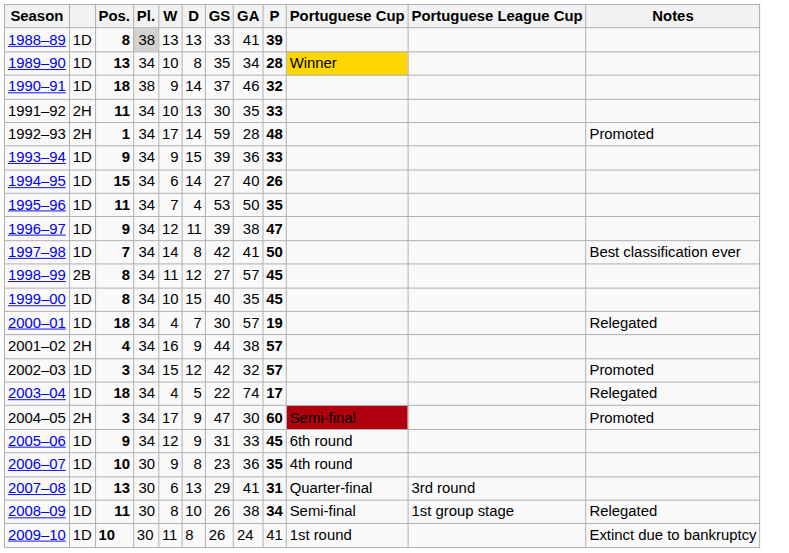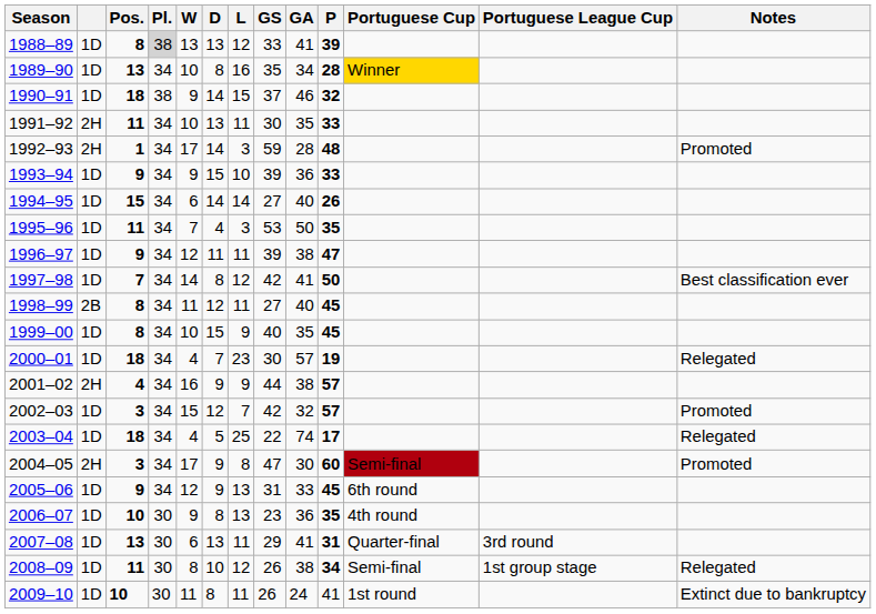 <table class="wikitable">
 <tr>
 <th>Season</th>
 <th></th>
 <th>Pos.</th>
 <th>Pl.</th>
 <th>W</th>
 <th>D</th>
+<th>L</th>
 <th>GS</th>
 <th>GA</th>
 <th>P</th>
 <th>Portuguese Cup</th>
 <th>Portuguese League Cup</th>
 <th>Notes</th>
 </tr>
 <tr>
 <td><a href='#'>1988–89</a></td>
 <td>1D</td>
 <td align="right"><strong>8</strong></td>
 <td align="right" style="background: lightgrey;">38</td>
 <td align="right">13</td>
 <td align="right">13</td>
+<td align="right">12</td>
 <td align="right">33</td>
 <td align="right">41</td>
 <td align="right"><strong>39</strong></td>
 <td></td>
 <td></td>
 <td></td>
 </tr>
 <tr>
 <td><a href='#'>1989–90</a></td>
 <td>1D</td>
 <td align="right"><strong>13</strong></td>
 <td align="right">34</td>
 <td align="right">10</td>
 <td align="right">8</td>
+<td align="right">16</td>
 <td align="right">35</td>
 <td align="right">34</td>
 <td align="right"><strong>28</strong></td>
 <td bgcolor="gold">Winner</td>
 <td></td>
 <td></td>
 </tr>
 <tr>
 <td><a href='#'>1990–91</a></td>
 <td>1D</td>
 <td align="right"><strong>18</strong></td>
 <td align="right">38</td>
 <td align="right">9</td>
 <td align="right">14</td>
+<td align="right">15</td>
 <td align="right">37</td>
 <td align="right">46</td>
 <td align="right"><strong>32</strong></td>
 <td></td>
 <td></td>
 <td></td>
 </tr>
 <tr>
 <td>1991–92</td>
 <td>2H</td>
 <td align="right"><strong>11</strong></td>
 <td align="right">34</td>
 <td align="right">10</td>
 <td align="right">13</td>
+<td align="right">11</td>
 <td align="right">30</td>
 <td align="right">35</td>
 <td align="right"><strong>33</strong></td>
 <td></td>
 <td></td>
 <td></td>
 </tr>
 <tr>
 <td>1992–93</td>
 <td>2H</td>
 <td align="right"><strong>1</strong></td>
 <td align="right">34</td>
 <td align="right">17</td>
 <td align="right">14</td>
+<td align="right">3</td>
 <td align="right">59</td>
 <td align="right">28</td>
 <td align="right"><strong>48</strong></td>
 <td></td>
 <td></td>
 <td>Promoted</td>
 </tr>
 <tr>
 <td><a href='#'>1993–94</a></td>
 <td>1D</td>
 <td align="right"><strong>9</strong></td>
 <td align="right">34</td>
 <td align="right">9</td>
 <td align="right">15</td>
+<td align="right">10</td>
 <td align="right">39</td>
 <td align="right">36</td>
 <td align="right"><strong>33</strong></td>
 <td></td>
 <td></td>
 <td></td>
 </tr>
 <tr>
 <td><a href='#'>1994–95</a></td>
 <td>1D</td>
 <td align="right"><strong>15</strong></td>
 <td align="right">34</td>
 <td align="right">6</td>
+<td align="right">14</td>
 <td align="right">14</td>
 <td align="right">27</td>
 <td align="right">40</td>
 <td align="right"><strong>26</strong></td>
 <td></td>
 <td></td>
 <td></td>
 </tr>
 <tr>
 <td><a href='#'>1995–96</a></td>
 <td>1D</td>
 <td align="right"><strong>11</strong></td>
 <td align="right">34</td>
 <td align="right">7</td>
 <td align="right">4</td>
+<td align="right">3</td>
 <td align="right">53</td>
 <td align="right">50</td>
 <td align="right"><strong>35</strong></td>
 <td></td>
 <td></td>
 <td></td>
 </tr>
 <tr>
 <td><a href='#'>1996–97</a></td>
 <td>1D</td>
 <td align="right"><strong>9</strong></td>
 <td align="right">34</td>
 <td align="right">12</td>
+<td align="right">11</td>
 <td align="right">11</td>
 <td align="right">39</td>
 <td align="right">38</td>
 <td align="right"><strong>47</strong></td>
 <td></td>
 <td></td>
 <td></td>
 </tr>
 <tr>
 <td><a href='#'>1997–98</a></td>
 <td>1D</td>
 <td align="right"><strong>7</strong></td>
 <td align="right">34</td>
 <td align="right">14</td>
 <td align="right">8</td>
+<td align="right">12</td>
 <td align="right">42</td>
 <td align="right">41</td>
 <td align="right"><strong>50</strong></td>
 <td></td>
 <td></td>
 <td>Best classification ever</td>
 </tr>
 <tr>
 <td><a href='#'>1998–99</a></td>
 <td>2B</td>
 <td align="right"><strong>8</strong></td>
 <td align="right">34</td>
 <td align="right">11</td>
 <td align="right">12</td>
+<td align="right">11</td>
 <td align="right">27</td>
-<td align="right">57</td>
+<td align="right">40</td>
 <td align="right"><strong>45</strong></td>
 <td></td>
 <td></td>
 <td></td>
 </tr>
 <tr>
 <td><a href='#'>1999–00</a></td>
 <td>1D</td>
 <td align="right"><strong>8</strong></td>
 <td align="right">34</td>
 <td align="right">10</td>
 <td align="right">15</td>
+<td align="right">9</td>
 <td align="right">40</td>
 <td align="right">35</td>
 <td align="right"><strong>45</strong></td>
 <td></td>
 <td></td>
 <td></td>
 </tr>
 <tr>
 <td><a href='#'>2000–01</a></td>
 <td>1D</td>
 <td align="right"><strong>18</strong></td>
 <td align="right">34</td>
 <td align="right">4</td>
 <td align="right">7</td>
+<td align="right">23</td>
 <td align="right">30</td>
 <td align="right">57</td>
 <td align="right"><strong>19</strong></td>
 <td></td>
 <td></td>
 <td>Relegated</td>
 </tr>
 <tr>
 <td>2001–02</td>
 <td>2H</td>
 <td align="right"><strong>4</strong></td>
 <td align="right">34</td>
 <td align="right">16</td>
+<td align="right">9</td>
 <td align="right">9</td>
 <td align="right">44</td>
 <td align="right">38</td>
 <td align="right"><strong>57</strong></td>
 <td></td>
 <td></td>
 <td></td>
 </tr>
 <tr>
 <td>2002–03</td>
 <td>1D</td>
 <td align="right"><strong>3</strong></td>
 <td align="right">34</td>
 <td align="right">15</td>
 <td align="right">12</td>
+<td align="right">7</td>
 <td align="right">42</td>
 <td align="right">32</td>
 <td align="right"><strong>57</strong></td>
 <td></td>
 <td></td>
 <td>Promoted</td>
 </tr>
 <tr>
 <td><a href='#'>2003–04</a></td>
 <td>1D</td>
 <td align="right"><strong>18</strong></td>
 <td align="right">34</td>
 <td align="right">4</td>
 <td align="right">5</td>
+<td align="right">25</td>
 <td align="right">22</td>
 <td align="right">74</td>
 <td align="right"><strong>17</strong></td>
 <td></td>
 <td></td>
 <td>Relegated</td>
 </tr>
 <tr>
 <td>2004–05</td>
 <td>2H</td>
 <td align="right"><strong>3</strong></td>
 <td align="right">34</td>
 <td align="right">17</td>
 <td align="right">9</td>
+<td align="right">8</td>
 <td align="right">47</td>
 <td align="right">30</td>
 <td align="right"><strong>60</strong></td>
 <td bgcolor="bronze">Semi-final</td>
 <td></td>
 <td>Promoted</td>
 </tr>
 <tr>
 <td><a href='#'>2005–06</a></td>
 <td>1D</td>
 <td align="right"><strong>9</strong></td>
 <td align="right">34</td>
 <td align="right">12</td>
 <td align="right">9</td>
+<td align="right">13</td>
 <td align="right">31</td>
 <td align="right">33</td>
 <td align="right"><strong>45</strong></td>
 <td>6th round</td>
 <td></td>
 <td></td>
 </tr>
 <tr>
 <td><a href='#'>2006–07</a></td>
 <td>1D</td>
 <td align="right"><strong>10</strong></td>
 <td align="right">30</td>
 <td align="right">9</td>
 <td align="right">8</td>
+<td align="right">13</td>
 <td align="right">23</td>
 <td align="right">36</td>
 <td align="right"><strong>35</strong></td>
 <td>4th round</td>
 <td></td>
 <td></td>
 </tr>
 <tr>
 <td><a href='#'>2007–08</a></td>
 <td>1D</td>
 <td align="right"><strong>13</strong></td>
 <td align="right">30</td>
 <td align="right">6</td>
 <td align="right">13</td>
+<td align="right">11</td>
 <td align="right">29</td>
 <td align="right">41</td>
 <td align="right"><strong>31</strong></td>
 <td>Quarter-final</td>
 <td>3rd round</td>
 <td></td>
 </tr>
 <tr>
 <td><a href='#'>2008–09</a></td>
 <td>1D</td>
 <td align="right"><strong>11</strong></td>
 <td align="right">30</td>
 <td align="right">8</td>
 <td align="right">10</td>
+<td align="right">12</td>
 <td align="right">26</td>
 <td align="right">38</td>
 <td align="right"><strong>34</strong></td>
 <td>Semi-final</td>
 <td>1st group stage</td>
 <td>Relegated</td>
 </tr>
 <tr>
 <td><a href='#'>2009–10</a></td>
 <td>1D</td>
 <td><strong>10</strong></td>
 <td>30</td>
 <td>11</td>
 <td>8</td>
+<td>11</td>
 <td>26</td>
 <td>24</td>
 <td>41</td>
 <td>1st round</td>
 <td></td>
 <td>Extinct due to bankruptcy</td>
 </tr>
 </table>
